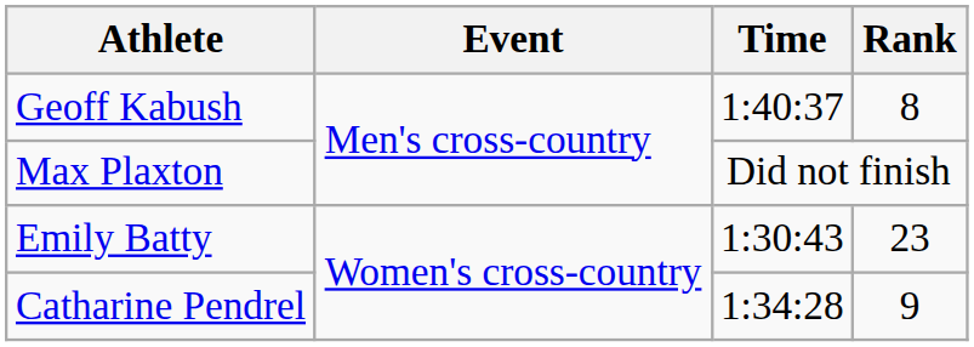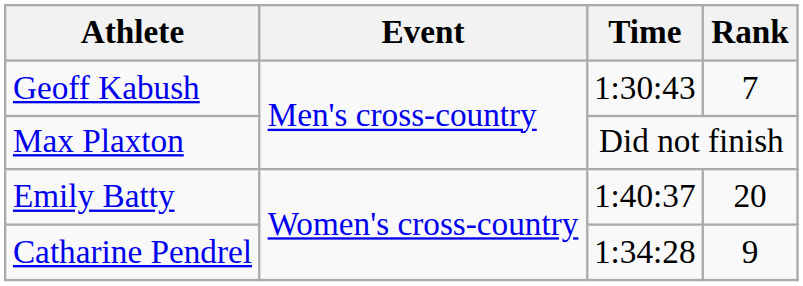 <table class="wikitable" style="font-size:90%">
 <tr>
 <th>Athlete</th>
 <th>Event</th>
 <th>Time</th>
 <th>Rank</th>
 </tr>
 <tr align=center>
 <td align=left><a href='#'>Geoff Kabush</a></td>
 <td align=left rowspan=2><a href='#'>Men's cross-country</a></td>
-<td>1:40:37</td>
-<td>8</td>
+<td>1:30:43</td>
+<td>7</td>
 </tr>
 <tr align=center>
 <td align=left><a href='#'>Max Plaxton</a></td>
 <td colspan=2>Did not finish</td>
 </tr>
 <tr align=center>
 <td align=left><a href='#'>Emily Batty</a></td>
 <td align=left rowspan=2><a href='#'>Women's cross-country</a></td>
-<td>1:30:43</td>
-<td>23</td>
+<td>1:40:37</td>
+<td>20</td>
 </tr>
 <tr align=center>
 <td align=left><a href='#'>Catharine Pendrel</a></td>
 <td>1:34:28</td>
 <td>9</td>
 </tr>
 </table>
